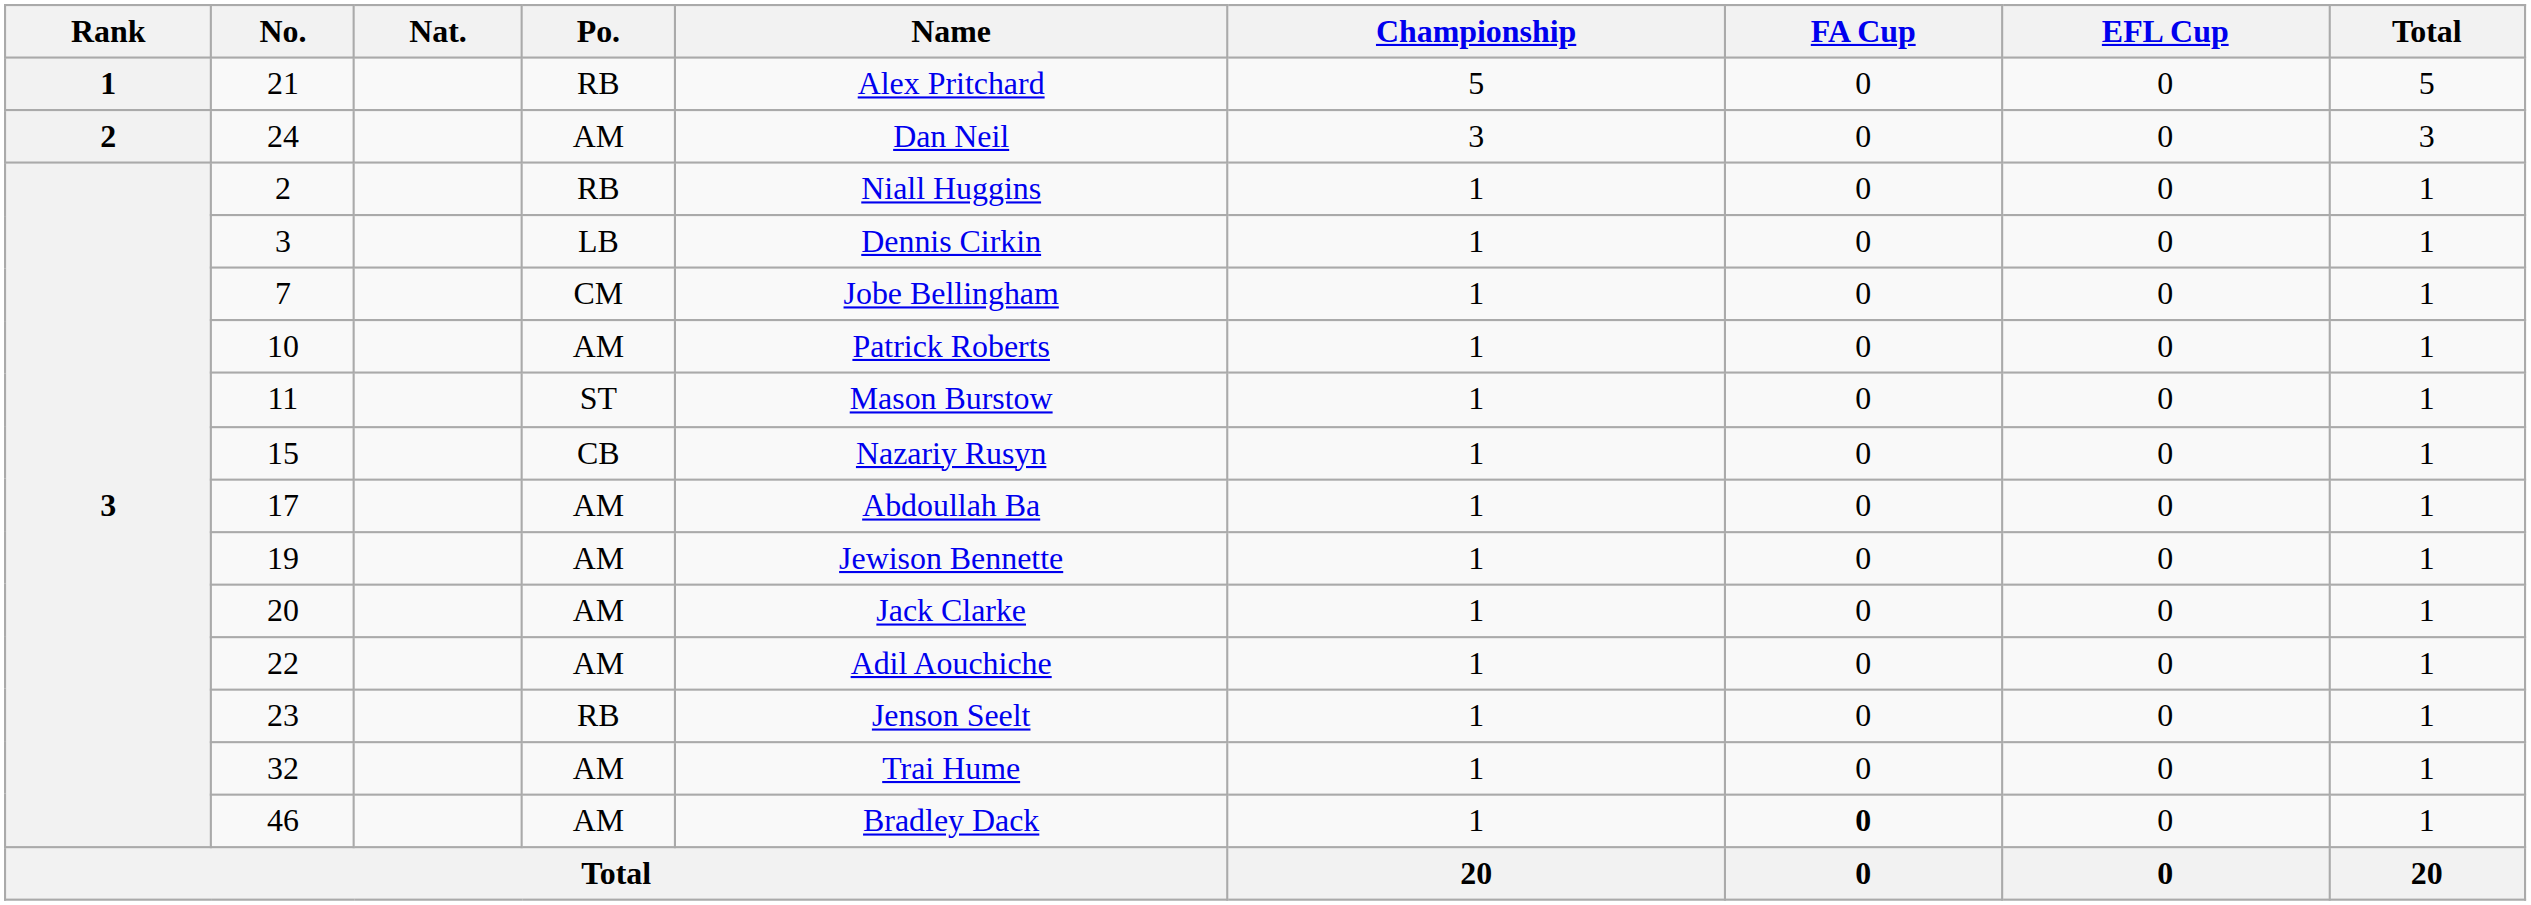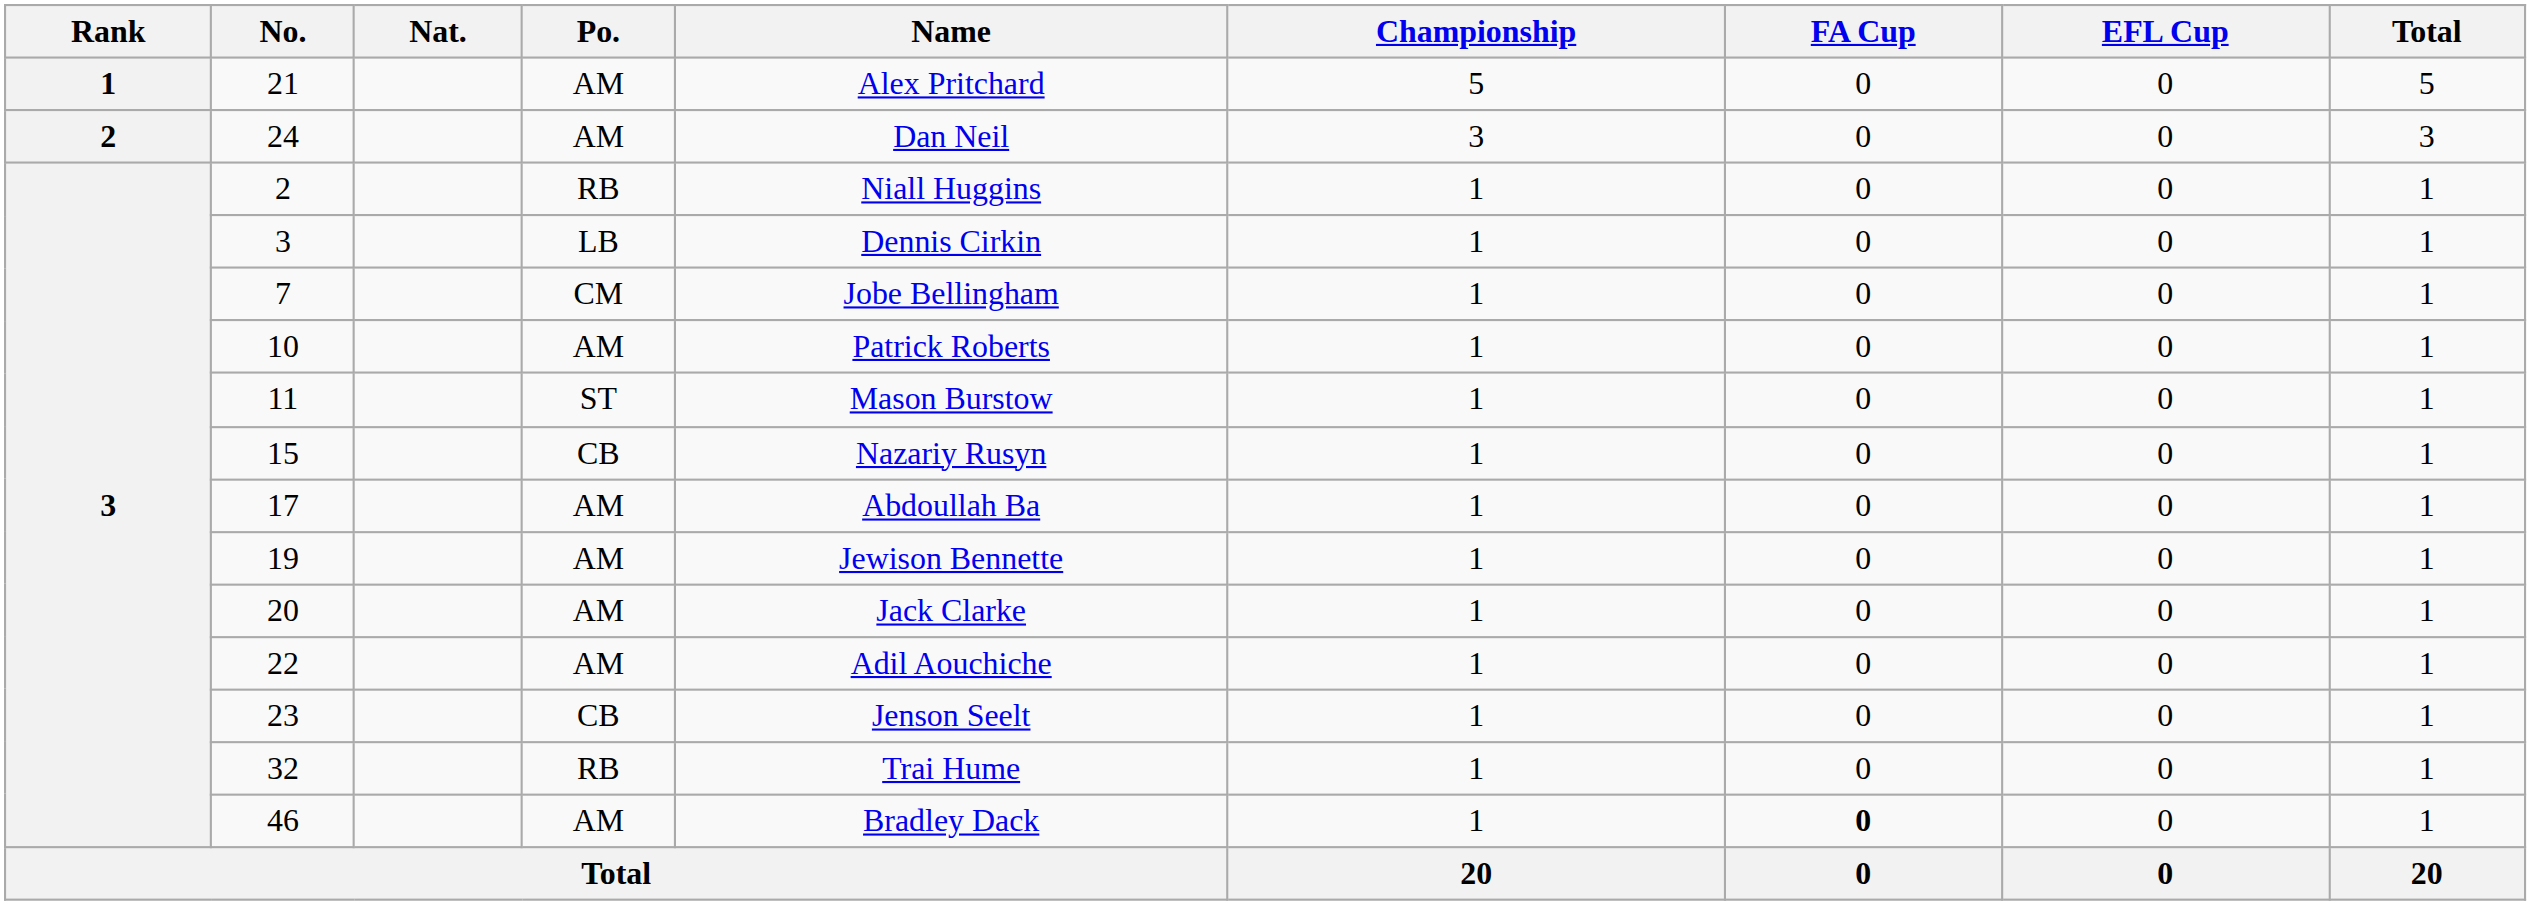 <table class="wikitable" style="text-align:center; font-size:95%; width:95%;">
 <tr>
 <th>Rank</th>
 <th>No.</th>
 <th>Nat.</th>
 <th>Po.</th>
 <th>Name</th>
 <th><a href='#'>Championship</a></th>
 <th><a href='#'>FA Cup</a></th>
 <th><a href='#'>EFL Cup</a></th>
 <th>Total</th>
 </tr>
 <tr>
 <th rowspan=1>1</th>
 <td>21</td>
 <td></td>
-<td>RB</td>
+<td>AM</td>
 <td><a href='#'>Alex Pritchard</a></td>
 <td>5</td>
 <td>0</td>
 <td>0</td>
 <td>5</td>
 </tr>
 <tr>
 <th rowspan=1>2</th>
 <td>24</td>
 <td></td>
 <td>AM</td>
 <td><a href='#'>Dan Neil</a></td>
 <td>3</td>
 <td>0</td>
 <td>0</td>
 <td>3</td>
 </tr>
 <tr>
 <th rowspan=13>3</th>
 <td>2</td>
 <td></td>
 <td>RB</td>
 <td><a href='#'>Niall Huggins</a></td>
 <td>1</td>
 <td>0</td>
 <td>0</td>
 <td>1</td>
 </tr>
 <tr>
 <td>3</td>
 <td></td>
 <td>LB</td>
 <td><a href='#'>Dennis Cirkin</a></td>
 <td>1</td>
 <td>0</td>
 <td>0</td>
 <td>1</td>
 </tr>
 <tr>
 <td>7</td>
 <td></td>
 <td>CM</td>
 <td><a href='#'>Jobe Bellingham</a></td>
 <td>1</td>
 <td>0</td>
 <td>0</td>
 <td>1</td>
 </tr>
 <tr>
 <td>10</td>
 <td></td>
 <td>AM</td>
 <td><a href='#'>Patrick Roberts</a></td>
 <td>1</td>
 <td>0</td>
 <td>0</td>
 <td>1</td>
 </tr>
 <tr>
 <td>11</td>
 <td></td>
 <td>ST</td>
 <td><a href='#'>Mason Burstow</a></td>
 <td>1</td>
 <td>0</td>
 <td>0</td>
 <td>1</td>
 </tr>
 <tr>
 <td>15</td>
 <td></td>
 <td>CB</td>
 <td><a href='#'>Nazariy Rusyn</a></td>
 <td>1</td>
 <td>0</td>
 <td>0</td>
 <td>1</td>
 </tr>
 <tr>
 <td>17</td>
 <td></td>
 <td>AM</td>
 <td><a href='#'>Abdoullah Ba</a></td>
 <td>1</td>
 <td>0</td>
 <td>0</td>
 <td>1</td>
 </tr>
 <tr>
 <td>19</td>
 <td></td>
 <td>AM</td>
 <td><a href='#'>Jewison Bennette</a></td>
 <td>1</td>
 <td>0</td>
 <td>0</td>
 <td>1</td>
 </tr>
 <tr>
 <td>20</td>
 <td></td>
 <td>AM</td>
 <td><a href='#'>Jack Clarke</a></td>
 <td>1</td>
 <td>0</td>
 <td>0</td>
 <td>1</td>
 </tr>
 <tr>
 <td>22</td>
 <td></td>
 <td>AM</td>
 <td><a href='#'>Adil Aouchiche</a></td>
 <td>1</td>
 <td>0</td>
 <td>0</td>
 <td>1</td>
 </tr>
 <tr>
 <td>23</td>
 <td></td>
-<td>RB</td>
+<td>CB</td>
 <td><a href='#'>Jenson Seelt</a></td>
 <td>1</td>
 <td>0</td>
 <td>0</td>
 <td>1</td>
 </tr>
 <tr>
 <td>32</td>
 <td></td>
-<td>AM</td>
+<td>RB</td>
 <td><a href='#'>Trai Hume</a></td>
 <td>1</td>
 <td>0</td>
 <td>0</td>
 <td>1</td>
 </tr>
 <tr>
 <td>46</td>
 <td></td>
 <td>AM</td>
 <td><a href='#'>Bradley Dack</a></td>
 <td>1</td>
 <td><strong>0</strong></td>
 <td>0</td>
 <td>1</td>
 </tr>
 <tr>
 <th colspan=5>Total</th>
 <th>20</th>
 <th>0</th>
 <th>0</th>
 <th>20</th>
 </tr>
 </table>
